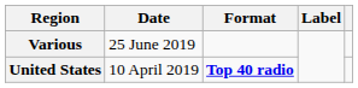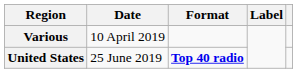 <table class="wikitable sortable plainrowheaders">
 <tr>
 <th scope="col">Region</th>
 <th scope="col">Date</th>
 <th scope="col">Format</th>
 <th scope="col">Label</th>
 <th scope="col"></th>
 </tr>
 <tr>
 <th scope="row">Various</th>
-<td>25 June 2019</td>
+<td>10 April 2019</td>
 <td></td>
 <td rowspan="2"></td>
 <td></td>
 </tr>
 <tr>
 <th scope="row">United States</th>
-<td>10 April 2019</td>
+<td>25 June 2019</td>
 <td><strong><a href='#'>Top 40 radio</a></strong></td>
 <td></td>
 </tr>
 </table>
